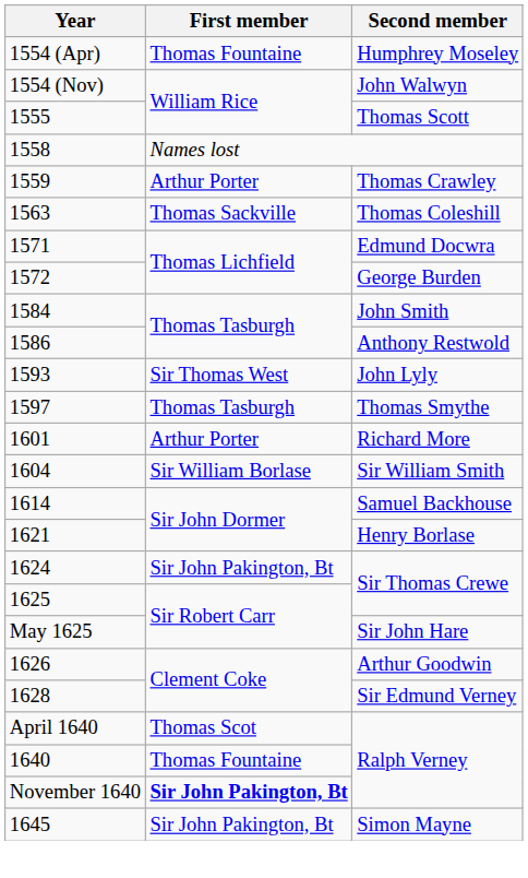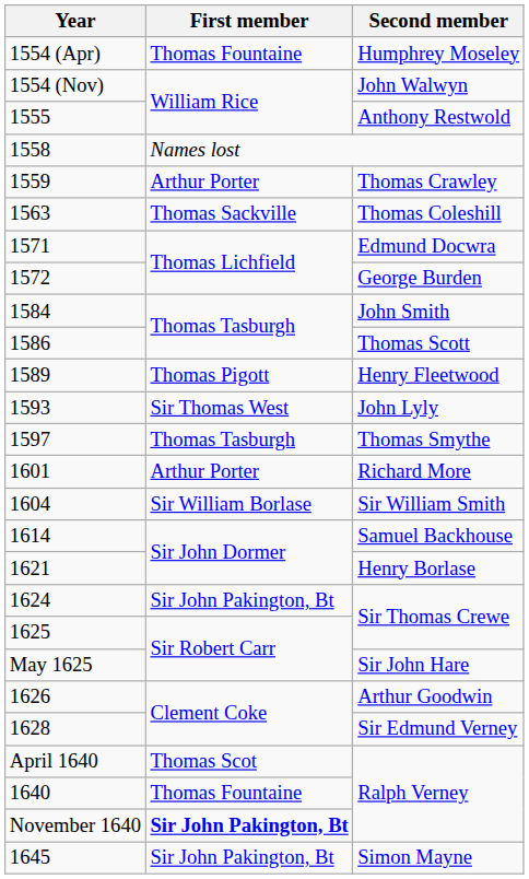 <table class="wikitable">
 <tr>
 <th>Year</th>
 <th>First member</th>
 <th>Second member</th>
 </tr>
 <tr>
 <td>1554 (Apr)</td>
 <td><a href='#'>Thomas Fountaine</a></td>
 <td><a href='#'>Humphrey Moseley</a></td>
 </tr>
 <tr>
 <td>1554 (Nov)</td>
 <td rowspan="2"><a href='#'>William Rice</a></td>
 <td><a href='#'>John Walwyn</a></td>
 </tr>
 <tr>
 <td>1555</td>
-<td><a href='#'>Thomas Scott</a></td>
+<td><a href='#'>Anthony Restwold</a></td>
 </tr>
 <tr>
 <td>1558</td>
 <td colspan="2"><em>Names lost</em></td>
 </tr>
 <tr>
 <td>1559</td>
 <td><a href='#'>Arthur Porter</a></td>
 <td><a href='#'>Thomas Crawley</a></td>
 </tr>
 <tr>
 <td>1563</td>
 <td><a href='#'>Thomas Sackville</a></td>
 <td><a href='#'>Thomas Coleshill</a></td>
 </tr>
 <tr>
 <td>1571</td>
 <td rowspan="2"><a href='#'>Thomas Lichfield</a></td>
 <td><a href='#'>Edmund Docwra</a></td>
 </tr>
 <tr>
 <td>1572</td>
 <td><a href='#'>George Burden</a></td>
 </tr>
 <tr>
 <td>1584</td>
 <td rowspan="2"><a href='#'>Thomas Tasburgh</a></td>
 <td><a href='#'>John Smith</a></td>
 </tr>
 <tr>
 <td>1586</td>
-<td><a href='#'>Anthony Restwold</a></td>
+<td><a href='#'>Thomas Scott</a></td>
+</tr>
+<tr>
+<td>1589</td>
+<td><a href='#'>Thomas Pigott</a></td>
+<td><a href='#'>Henry Fleetwood</a></td>
 </tr>
 <tr>
 <td>1593</td>
 <td><a href='#'>Sir Thomas West</a></td>
 <td><a href='#'>John Lyly</a></td>
 </tr>
 <tr>
 <td>1597</td>
 <td><a href='#'>Thomas Tasburgh</a></td>
 <td><a href='#'>Thomas Smythe</a></td>
 </tr>
 <tr>
 <td>1601</td>
 <td><a href='#'>Arthur Porter</a></td>
 <td><a href='#'>Richard More</a></td>
 </tr>
 <tr>
 <td>1604</td>
 <td><a href='#'>Sir William Borlase</a></td>
 <td><a href='#'>Sir William Smith</a></td>
 </tr>
 <tr>
 <td>1614</td>
 <td rowspan="2"><a href='#'>Sir John Dormer</a></td>
 <td><a href='#'>Samuel Backhouse</a></td>
 </tr>
 <tr>
 <td>1621</td>
 <td><a href='#'>Henry Borlase</a></td>
 </tr>
 <tr>
 <td>1624</td>
 <td><a href='#'>Sir John Pakington, Bt</a></td>
 <td rowspan="2"><a href='#'>Sir Thomas Crewe</a></td>
 </tr>
 <tr>
 <td>1625</td>
 <td rowspan="2"><a href='#'>Sir Robert Carr</a></td>
 </tr>
 <tr>
 <td>May 1625</td>
 <td><a href='#'>Sir John Hare</a></td>
 </tr>
 <tr>
 <td>1626</td>
 <td rowspan="2"><a href='#'>Clement Coke</a></td>
 <td><a href='#'>Arthur Goodwin</a></td>
 </tr>
 <tr>
 <td>1628</td>
 <td><a href='#'>Sir Edmund Verney</a></td>
 </tr>
 <tr>
 <td>April 1640</td>
 <td><a href='#'>Thomas Scot</a></td>
 <td rowspan="3"><a href='#'>Ralph Verney</a></td>
 </tr>
 <tr>
 <td>1640</td>
 <td><a href='#'>Thomas Fountaine</a></td>
 </tr>
 <tr>
 <td>November 1640</td>
 <td><strong><a href='#'>Sir John Pakington, Bt</a></strong></td>
 </tr>
 <tr>
 <td>1645</td>
 <td><a href='#'>Sir John Pakington, Bt</a></td>
 <td><a href='#'>Simon Mayne</a></td>
 </tr>
 </table>
